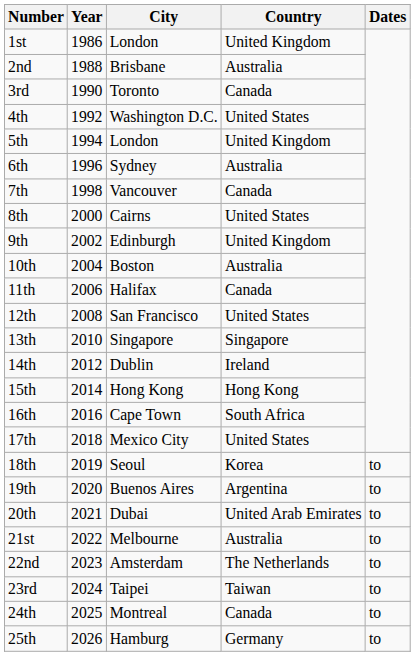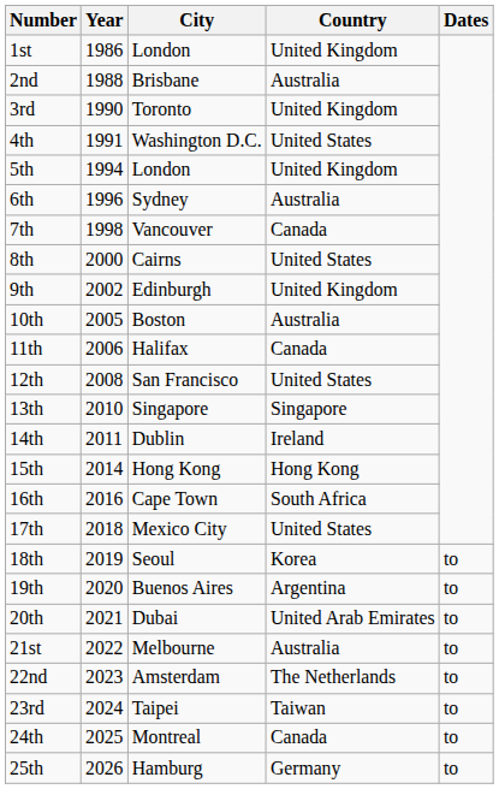 <table class="wikitable sortable">
 <tr>
 <th data-sort-type="number">Number</th>
 <th>Year</th>
 <th>City</th>
 <th>Country</th>
 <th>Dates</th>
 </tr>
 <tr>
 <td>1st</td>
 <td>1986</td>
 <td>London</td>
 <td>United Kingdom</td>
 </tr>
 <tr>
 <td>2nd</td>
 <td>1988</td>
 <td>Brisbane</td>
 <td>Australia</td>
 </tr>
 <tr>
 <td>3rd</td>
 <td>1990</td>
 <td>Toronto</td>
-<td>Canada</td>
+<td>United Kingdom</td>
 </tr>
 <tr>
 <td>4th</td>
-<td>1992</td>
+<td>1991</td>
 <td>Washington D.C.</td>
 <td>United States</td>
 </tr>
 <tr>
 <td>5th</td>
 <td>1994</td>
 <td>London</td>
 <td>United Kingdom</td>
 </tr>
 <tr>
 <td>6th</td>
 <td>1996</td>
 <td>Sydney</td>
 <td>Australia</td>
 </tr>
 <tr>
 <td>7th</td>
 <td>1998</td>
 <td>Vancouver</td>
 <td>Canada</td>
 </tr>
 <tr>
 <td>8th</td>
 <td>2000</td>
 <td>Cairns</td>
 <td>United States</td>
 </tr>
 <tr>
 <td>9th</td>
 <td>2002</td>
 <td>Edinburgh</td>
 <td>United Kingdom</td>
 </tr>
 <tr>
 <td>10th</td>
-<td>2004</td>
+<td>2005</td>
 <td>Boston</td>
 <td>Australia</td>
 </tr>
 <tr>
 <td>11th</td>
 <td>2006</td>
 <td>Halifax</td>
 <td>Canada</td>
 </tr>
 <tr>
 <td>12th</td>
 <td>2008</td>
 <td>San Francisco</td>
 <td>United States</td>
 </tr>
 <tr>
 <td>13th</td>
 <td>2010</td>
 <td>Singapore</td>
 <td>Singapore</td>
 </tr>
 <tr>
 <td>14th</td>
-<td>2012</td>
+<td>2011</td>
 <td>Dublin</td>
 <td>Ireland</td>
 </tr>
 <tr>
 <td>15th</td>
 <td>2014</td>
 <td>Hong Kong</td>
 <td>Hong Kong</td>
 </tr>
 <tr>
 <td>16th</td>
 <td>2016</td>
 <td>Cape Town</td>
 <td>South Africa</td>
 </tr>
 <tr>
 <td>17th</td>
 <td>2018</td>
 <td>Mexico City</td>
 <td>United States</td>
 </tr>
 <tr>
 <td>18th</td>
 <td>2019</td>
 <td>Seoul</td>
 <td>Korea</td>
 <td> to </td>
 </tr>
 <tr>
 <td>19th</td>
 <td>2020</td>
 <td>Buenos Aires</td>
 <td>Argentina</td>
 <td> to </td>
 </tr>
 <tr>
 <td>20th</td>
 <td>2021</td>
 <td>Dubai</td>
 <td>United Arab Emirates</td>
 <td> to </td>
 </tr>
 <tr>
 <td>21st</td>
 <td>2022</td>
 <td>Melbourne</td>
 <td>Australia</td>
 <td> to </td>
 </tr>
 <tr>
 <td>22nd</td>
 <td>2023</td>
 <td>Amsterdam</td>
 <td>The Netherlands</td>
 <td> to </td>
 </tr>
 <tr>
 <td>23rd</td>
 <td>2024</td>
 <td>Taipei</td>
 <td>Taiwan</td>
 <td> to </td>
 </tr>
 <tr>
 <td>24th</td>
 <td>2025</td>
 <td>Montreal</td>
 <td>Canada</td>
 <td> to </td>
 </tr>
 <tr>
 <td>25th</td>
 <td>2026</td>
 <td>Hamburg</td>
 <td>Germany</td>
 <td> to </td>
 </tr>
 </table>
